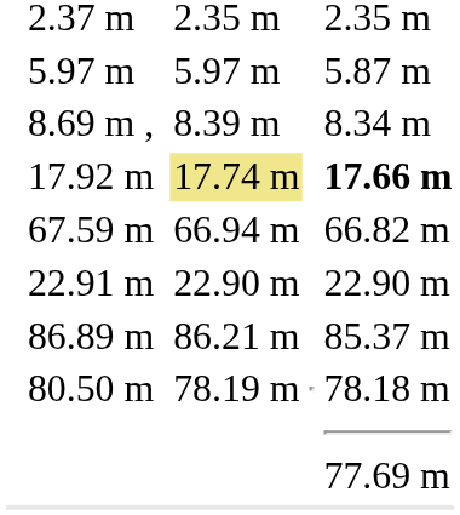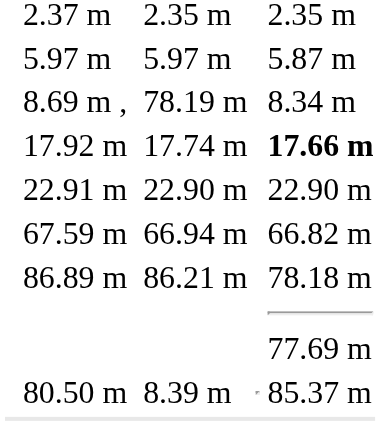 <table>
 <tr valign="top">
 <td></td>
 <td></td>
 <td>2.37 m </td>
 <td></td>
 <td>2.35 m </td>
 <td></td>
 <td>2.35 m </td>
 </tr>
 <tr valign="top">
 <td></td>
 <td></td>
 <td>5.97 m</td>
 <td></td>
 <td>5.97 m</td>
 <td></td>
 <td>5.87 m</td>
 </tr>
 <tr valign="top">
 <td></td>
 <td></td>
 <td>8.69 m , </td>
 <td></td>
-<td>8.39 m </td>
+<td>78.19 m </td>
 <td></td>
 <td>8.34 m</td>
 </tr>
 <tr valign="top">
 <td></td>
 <td></td>
 <td>17.92 m </td>
 <td></td>
-<td style="background: khaki;">17.74 m</td>
+<td>17.74 m</td>
 <td></td>
 <td><strong>17.66 m </strong></td>
+</tr>
+<tr valign="top">
+<td></td>
+<td></td>
+<td>22.91 m </td>
+<td></td>
+<td>22.90 m </td>
+<td></td>
+<td>22.90 m </td>
 </tr>
 <tr valign="top">
 <td></td>
 <td></td>
 <td>67.59 m</td>
 <td></td>
 <td>66.94 m</td>
 <td></td>
 <td>66.82 m</td>
 </tr>
 <tr valign="top">
 <td></td>
 <td></td>
-<td>22.91 m </td>
-<td></td>
-<td>22.90 m </td>
-<td></td>
-<td>22.90 m </td>
-</tr>
-<tr valign="top">
-<td></td>
-<td></td>
 <td>86.89 m</td>
 <td></td>
 <td>86.21 m</td>
 <td></td>
-<td>85.37 m</td>
+<td valign=middle>78.18 m <hr>77.69 m</td>
 </tr>
 <tr valign="top">
 <td></td>
 <td></td>
 <td>80.50 m</td>
 <td></td>
-<td>78.19 m </td>
+<td>8.39 m </td>
 <td> <hr></td>
-<td valign=middle>78.18 m <hr>77.69 m</td>
+<td>85.37 m</td>
 </tr>
 <tr style="background:#e8e8e8;">
 <td colspan=7></td>
 </tr>
 </table>
